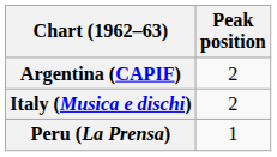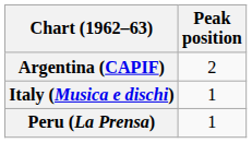 <table class="wikitable sortable plainrowheaders">
 <tr>
 <th>Chart (1962–63)</th>
 <th>Peak<br>position</th>
 </tr>
 <tr>
 <th scope="row">Argentina (<a href='#'>CAPIF</a>)</th>
 <td style="text-align:center;">2</td>
 </tr>
 <tr>
 <th scope="row">Italy (<em><a href='#'>Musica e dischi</a></em>)</th>
-<td style="text-align:center;">2</td>
+<td style="text-align:center;">1</td>
 </tr>
 <tr>
 <th scope="row">Peru (<em>La Prensa</em>)</th>
 <td style="text-align:center;">1</td>
 </tr>
 </table>
